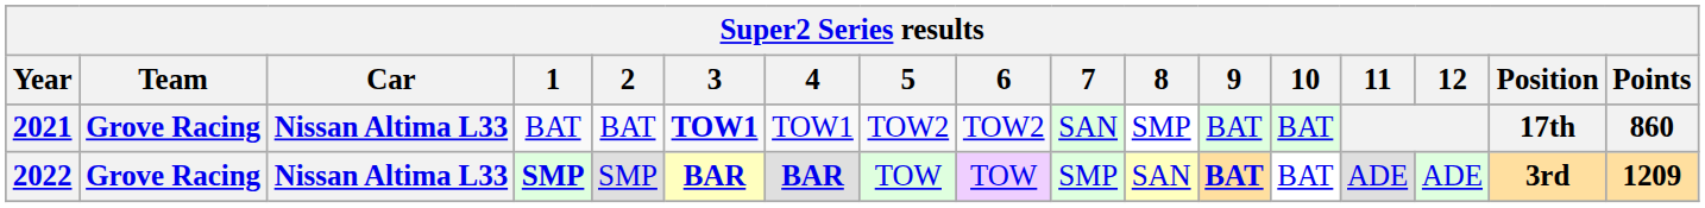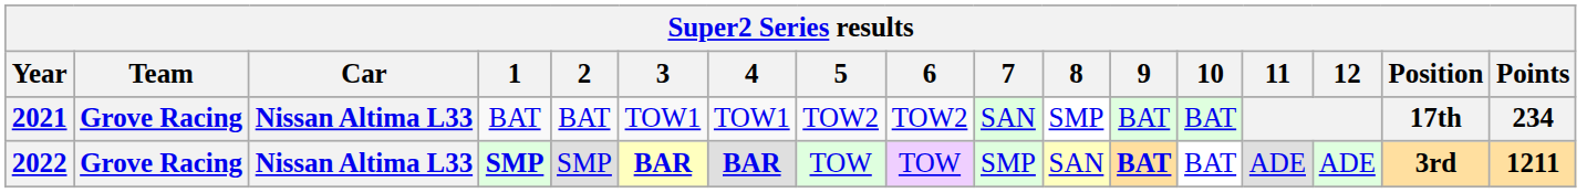 <table class="wikitable" style="text-align:center; font-size:90%">
 <tr>
 <th colspan=45><a href='#'>Super2 Series</a> results</th>
 </tr>
 <tr>
 <th>Year</th>
 <th>Team</th>
 <th>Car</th>
 <th>1</th>
 <th>2</th>
 <th>3</th>
 <th>4</th>
 <th>5</th>
 <th>6</th>
 <th>7</th>
 <th>8</th>
 <th>9</th>
 <th>10</th>
 <th>11</th>
 <th>12</th>
 <th>Position</th>
 <th>Points</th>
 </tr>
 <tr>
 <th><a href='#'>2021</a></th>
 <th><a href='#'>Grove Racing</a></th>
 <th><a href='#'>Nissan Altima L33</a></th>
 <td><a href='#'>BAT</a><br></td>
 <td><a href='#'>BAT</a><br></td>
-<td><strong><a href='#'>TOW1</a><br></strong></td>
+<td><a href='#'>TOW1</a><br></td>
 <td><a href='#'>TOW1</a><br></td>
 <td><a href='#'>TOW2</a><br></td>
 <td><a href='#'>TOW2</a><br></td>
 <td style="background: #dfffdf"><a href='#'>SAN</a><br></td>
 <td style="background: #ffffff"><a href='#'>SMP</a><br></td>
 <td style="background: #dfffdf"><a href='#'>BAT</a><br></td>
 <td style="background: #dfffdf"><a href='#'>BAT</a><br></td>
 <th colspan=2></th>
 <th>17th</th>
-<th>860</th>
+<th>234</th>
 </tr>
 <tr>
 <th><a href='#'>2022</a></th>
 <th><a href='#'>Grove Racing</a></th>
 <th><a href='#'>Nissan Altima L33</a></th>
 <td style="background: #dfffdf"><strong><a href='#'>SMP</a><br></strong></td>
 <td style="background: #dfdfdf"><a href='#'>SMP</a><br></td>
 <td style="background: #ffffbf"><strong><a href='#'>BAR</a><br></strong></td>
 <td style="background: #dfdfdf"><strong><a href='#'>BAR</a><br></strong></td>
 <td style="background: #dfffdf"><a href='#'>TOW</a><br></td>
 <td style="background: #efcfff"><a href='#'>TOW</a><br></td>
 <td style="background: #dfffdf"><a href='#'>SMP</a><br></td>
 <td style="background: #ffffbf"><a href='#'>SAN</a><br></td>
 <td style="background: #ffdf9f"><strong><a href='#'>BAT</a><br></strong></td>
 <td style="background: #ffffff"><a href='#'>BAT</a><br></td>
 <td style="background: #dfdfdf"><a href='#'>ADE</a><br></td>
 <td style="background: #dfffdf"><a href='#'>ADE</a><br></td>
 <th align="center" style="background: #ffdf9f"><strong>3rd</strong></th>
-<th align="center" style="background: #ffdf9f"><strong>1209</strong></th>
+<th align="center" style="background: #ffdf9f"><strong>1211</strong></th>
 </tr>
 </table>
